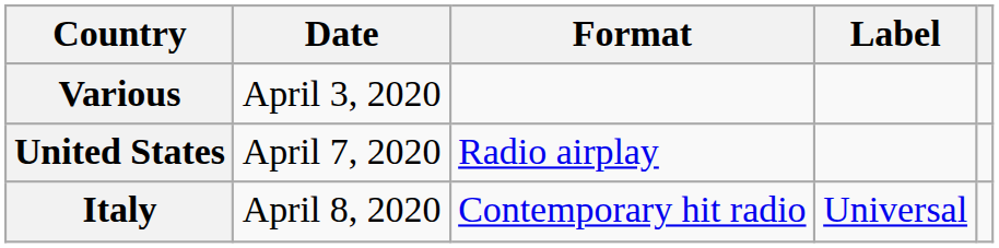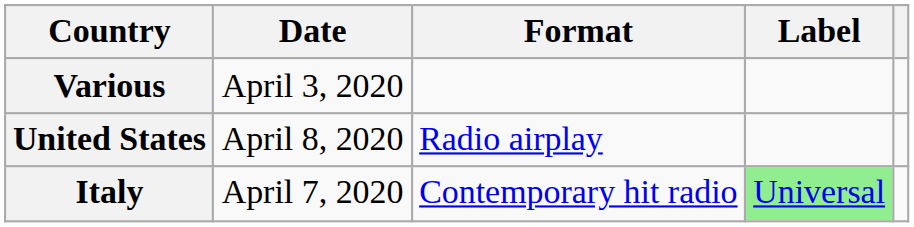 <table class="wikitable plainrowheaders">
 <tr>
 <th>Country</th>
 <th>Date</th>
 <th>Format</th>
 <th>Label</th>
 <th></th>
 </tr>
 <tr>
 <th scope="row">Various</th>
 <td>April 3, 2020</td>
 <td></td>
 <td></td>
 <td></td>
 </tr>
 <tr>
 <th scope="row">United States</th>
-<td>April 7, 2020</td>
+<td>April 8, 2020</td>
 <td><a href='#'>Radio airplay</a></td>
 <td></td>
 <td></td>
 </tr>
 <tr>
 <th scope="row">Italy</th>
-<td>April 8, 2020</td>
+<td>April 7, 2020</td>
 <td><a href='#'>Contemporary hit radio</a></td>
-<td><a href='#'>Universal</a></td>
+<td style="background: lightgreen;"><a href='#'>Universal</a></td>
 <td></td>
 </tr>
 </table>
